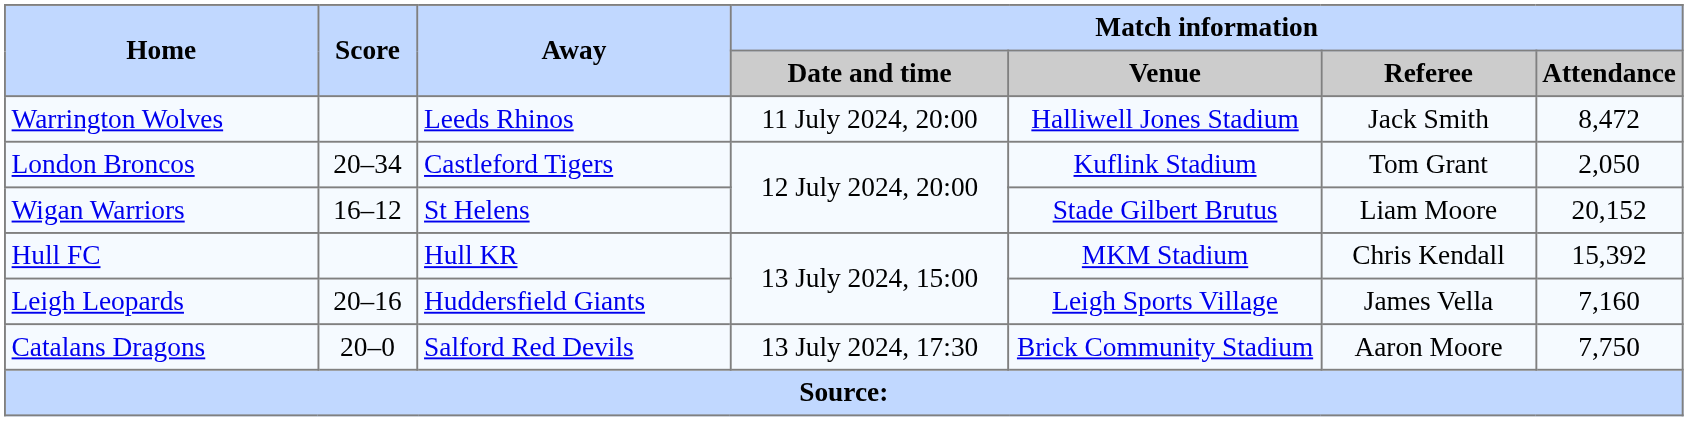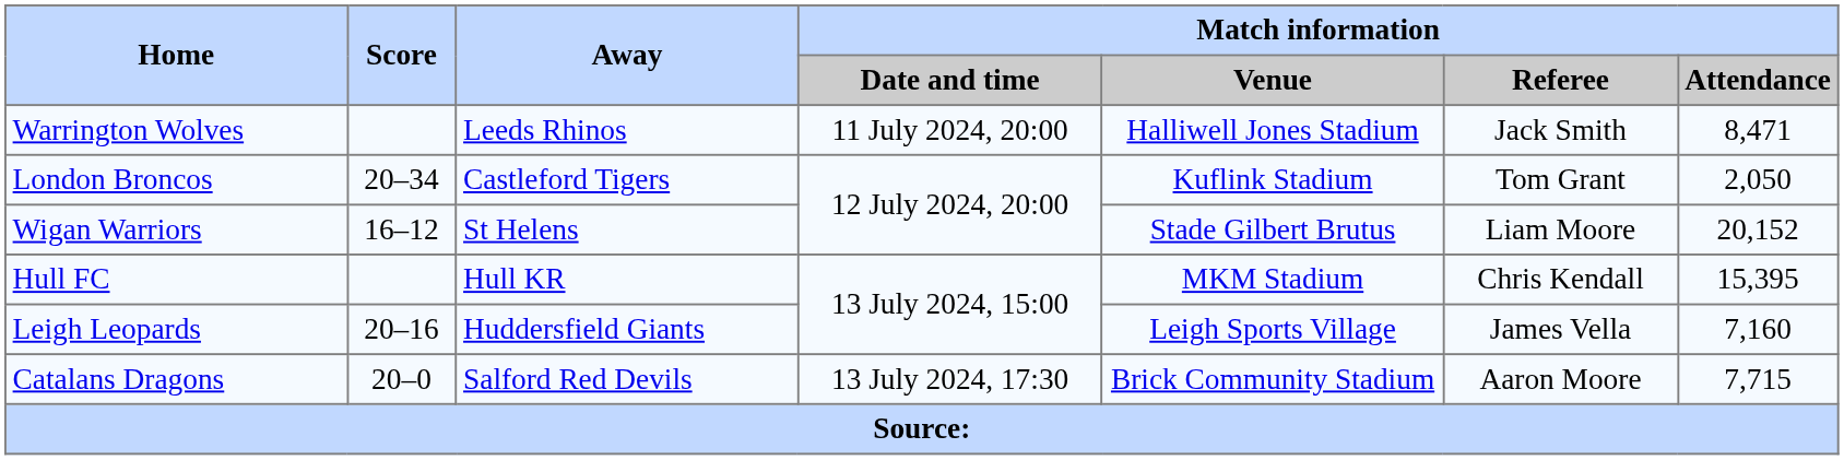 <table border=1 style="border-collapse:collapse; font-size:90%; text-align:center;" cellpadding=3 cellspacing=0 width=100%>
 <tr style="background:#C1D8ff;">
 <th scope="col" rowspan=2 width=19%>Home</th>
 <th scope="col" rowspan=2 width=6%>Score</th>
 <th scope="col" rowspan=2 width=19%>Away</th>
 <th colspan=4>Match information</th>
 </tr>
 <tr style="background:#CCCCCC;">
 <th scope="col" width=17%>Date and time</th>
 <th scope="col" width=19%>Venue</th>
 <th scope="col" width=13%>Referee</th>
 <th scope="col" width=7%>Attendance</th>
 </tr>
 <tr style="background:#F5FAFF;">
 <td style="text-align:left;"> <a href='#'>Warrington Wolves</a></td>
 <td></td>
 <td style="text-align:left;"> <a href='#'>Leeds Rhinos</a></td>
 <td>11 July 2024, 20:00</td>
 <td><a href='#'>Halliwell Jones Stadium</a></td>
 <td>Jack Smith</td>
-<td>8,472</td>
+<td>8,471</td>
 </tr>
 <tr style="background:#F5FAFF;">
 <td style="text-align:left;"> <a href='#'>London Broncos</a></td>
 <td>20–34</td>
 <td style="text-align:left;"> <a href='#'>Castleford Tigers</a></td>
 <td Rowspan=2>12 July 2024, 20:00</td>
 <td><a href='#'>Kuflink Stadium</a></td>
 <td>Tom Grant</td>
 <td>2,050</td>
 </tr>
 <tr style="background:#F5FAFF;">
 <td style="text-align:left;"> <a href='#'>Wigan Warriors</a></td>
 <td>16–12</td>
 <td style="text-align:left;"> <a href='#'>St Helens</a></td>
 <td><a href='#'>Stade Gilbert Brutus</a></td>
 <td>Liam Moore</td>
 <td>20,152</td>
 </tr>
 <tr style="background:#F5FAFF;">
 <td style="text-align:left;"> <a href='#'>Hull FC</a></td>
 <td></td>
 <td style="text-align:left;"> <a href='#'>Hull KR</a></td>
 <td Rowspan=2>13 July 2024, 15:00</td>
 <td><a href='#'>MKM Stadium</a></td>
 <td>Chris Kendall</td>
-<td>15,392</td>
+<td>15,395</td>
 </tr>
 <tr style="background:#F5FAFF;">
 <td style="text-align:left;"> <a href='#'>Leigh Leopards</a></td>
 <td>20–16</td>
 <td style="text-align:left;"> <a href='#'>Huddersfield Giants</a></td>
 <td><a href='#'>Leigh Sports Village</a></td>
 <td>James Vella</td>
 <td>7,160</td>
 </tr>
 <tr style="background:#F5FAFF;">
 <td style="text-align:left;"> <a href='#'>Catalans Dragons</a></td>
 <td>20–0</td>
 <td style="text-align:left;"> <a href='#'>Salford Red Devils</a></td>
 <td>13 July 2024, 17:30</td>
 <td><a href='#'>Brick Community Stadium</a></td>
 <td>Aaron Moore</td>
-<td>7,750</td>
+<td>7,715</td>
 </tr>
 <tr style="background:#c1d8ff;">
 <th colspan=7>Source:</th>
 </tr>
 </table>
